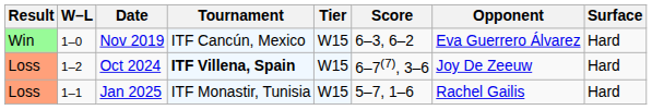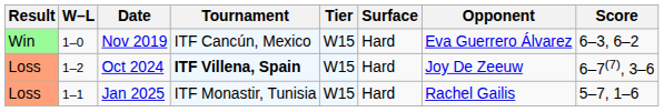 <table class="sortable wikitable">
 <tr>
 <th>Result</th>
 <th class="unsortable">W–L</th>
 <th>Date</th>
 <th>Tournament</th>
 <th>Tier</th>
+<th>Surface</th>
+<th>Opponent</th>
 <th class="unsortable">Score</th>
-<th>Opponent</th>
-<th>Surface</th>
 </tr>
 <tr>
 <td style="background:#98fb98;">Win</td>
 <td><small>1–0</small></td>
 <td><a href='#'>Nov 2019</a></td>
 <td style="background:#f0f8ff;">ITF Cancún, Mexico</td>
 <td style="background:#f0f8ff;">W15</td>
+<td>Hard</td>
+<td> <a href='#'>Eva Guerrero Álvarez</a></td>
 <td>6–3, 6–2</td>
-<td> <a href='#'>Eva Guerrero Álvarez</a></td>
-<td>Hard</td>
 </tr>
 <tr>
 <td style="background:#ffa07a;">Loss</td>
 <td><small>1–2</small></td>
 <td><a href='#'>Oct 2024</a></td>
 <td style="background:#f0f8ff;"><strong>ITF Villena, Spain</strong></td>
 <td style="background:#f0f8ff;">W15</td>
+<td>Hard</td>
+<td> <a href='#'>Joy De Zeeuw</a></td>
 <td>6–7<sup>(7)</sup>, 3–6</td>
-<td> <a href='#'>Joy De Zeeuw</a></td>
-<td>Hard</td>
 </tr>
 <tr>
 <td style="background:#ffa07a;">Loss</td>
 <td><small>1–1</small></td>
 <td><a href='#'>Jan 2025</a></td>
 <td style="background:#f0f8ff;">ITF Monastir, Tunisia</td>
 <td style="background:#f0f8ff;">W15</td>
+<td>Hard</td>
+<td> <a href='#'>Rachel Gailis</a></td>
 <td>5–7, 1–6</td>
-<td> <a href='#'>Rachel Gailis</a></td>
-<td>Hard</td>
 </tr>
 </table>
